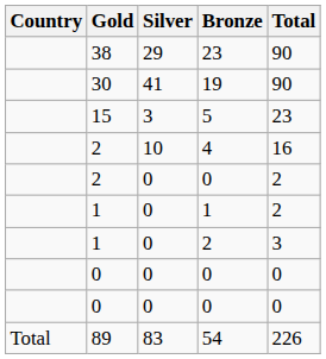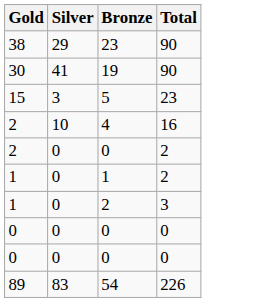 <table class="wikitable">
 <tr>
-<th>Country</th>
 <th>Gold</th>
 <th>Silver</th>
 <th>Bronze</th>
 <th>Total</th>
 </tr>
 <tr>
-<td></td>
 <td>38</td>
 <td>29</td>
 <td>23</td>
 <td>90</td>
 </tr>
 <tr>
-<td></td>
 <td>30</td>
 <td>41</td>
 <td>19</td>
 <td>90</td>
 </tr>
 <tr>
-<td></td>
 <td>15</td>
 <td>3</td>
 <td>5</td>
 <td>23</td>
 </tr>
 <tr>
-<td></td>
 <td>2</td>
 <td>10</td>
 <td>4</td>
 <td>16</td>
 </tr>
 <tr>
-<td></td>
 <td>2</td>
 <td>0</td>
 <td>0</td>
 <td>2</td>
 </tr>
 <tr>
-<td></td>
 <td>1</td>
 <td>0</td>
 <td>1</td>
 <td>2</td>
 </tr>
 <tr>
-<td></td>
 <td>1</td>
 <td>0</td>
 <td>2</td>
 <td>3</td>
 </tr>
 <tr>
-<td></td>
 <td>0</td>
 <td>0</td>
 <td>0</td>
 <td>0</td>
 </tr>
 <tr>
-<td></td>
 <td>0</td>
 <td>0</td>
 <td>0</td>
 <td>0</td>
 </tr>
 <tr>
-<td>Total</td>
 <td>89</td>
 <td>83</td>
 <td>54</td>
 <td>226</td>
 </tr>
 </table>
